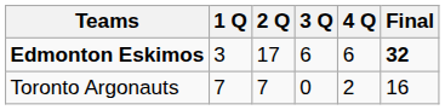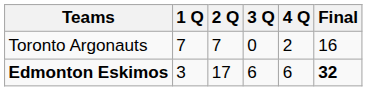 <table class="wikitable">
 <tr>
 <th>Teams</th>
 <th>1 Q</th>
 <th>2 Q</th>
 <th>3 Q</th>
 <th>4 Q</th>
 <th>Final</th>
 </tr>
 <tr>
+<td>Toronto Argonauts</td>
+<td>7</td>
+<td>7</td>
+<td>0</td>
+<td>2</td>
+<td>16</td>
+</tr>
+<tr>
 <td><strong>Edmonton Eskimos</strong></td>
 <td>3</td>
 <td>17</td>
 <td>6</td>
 <td>6</td>
 <td><strong>32</strong></td>
 </tr>
-<tr>
-<td>Toronto Argonauts</td>
-<td>7</td>
-<td>7</td>
-<td>0</td>
-<td>2</td>
-<td>16</td>
-</tr>
 </table>
